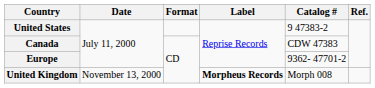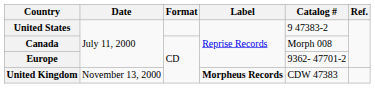 <table class="wikitable plainrowheaders">
 <tr>
 <th>Country</th>
 <th>Date</th>
 <th>Format</th>
 <th>Label</th>
 <th>Catalog #</th>
 <th>Ref.</th>
 </tr>
 <tr>
 <th scope="row">United States</th>
 <td rowspan="3">July 11, 2000</td>
 <td></td>
 <td rowspan="3"><a href='#'>Reprise Records</a></td>
 <td>9 47383-2</td>
 <td rowspan="3"></td>
 </tr>
 <tr>
 <th scope="row">Canada</th>
 <td rowspan="3">CD</td>
-<td>CDW 47383</td>
+<td>Morph 008</td>
 </tr>
 <tr>
 <th scope="row">Europe</th>
 <td>9362- 47701-2</td>
 </tr>
 <tr>
 <th scope="row">United Kingdom</th>
 <td>November 13, 2000</td>
 <td><strong>Morpheus Records</strong></td>
-<td>Morph 008</td>
+<td>CDW 47383</td>
 <td></td>
 </tr>
 </table>
